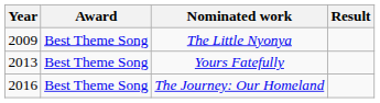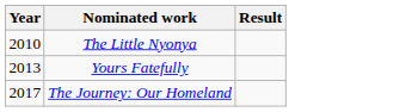 <table class="wikitable sortable" style="text-align: center;">
 <tr>
 <th>Year</th>
-<th>Award</th>
 <th>Nominated work</th>
 <th>Result</th>
 </tr>
 <tr>
-<td>2009</td>
-<td><a href='#'>Best Theme Song</a></td>
+<td>2010</td>
 <td><em><a href='#'>The Little Nyonya</a></em></td>
 <td></td>
 </tr>
 <tr>
 <td>2013</td>
-<td><a href='#'>Best Theme Song</a></td>
 <td><em><a href='#'>Yours Fatefully</a></em></td>
 <td></td>
 </tr>
 <tr>
-<td>2016</td>
-<td><a href='#'>Best Theme Song</a></td>
+<td>2017</td>
 <td><em><a href='#'>The Journey: Our Homeland</a></em></td>
 <td></td>
 </tr>
 </table>
